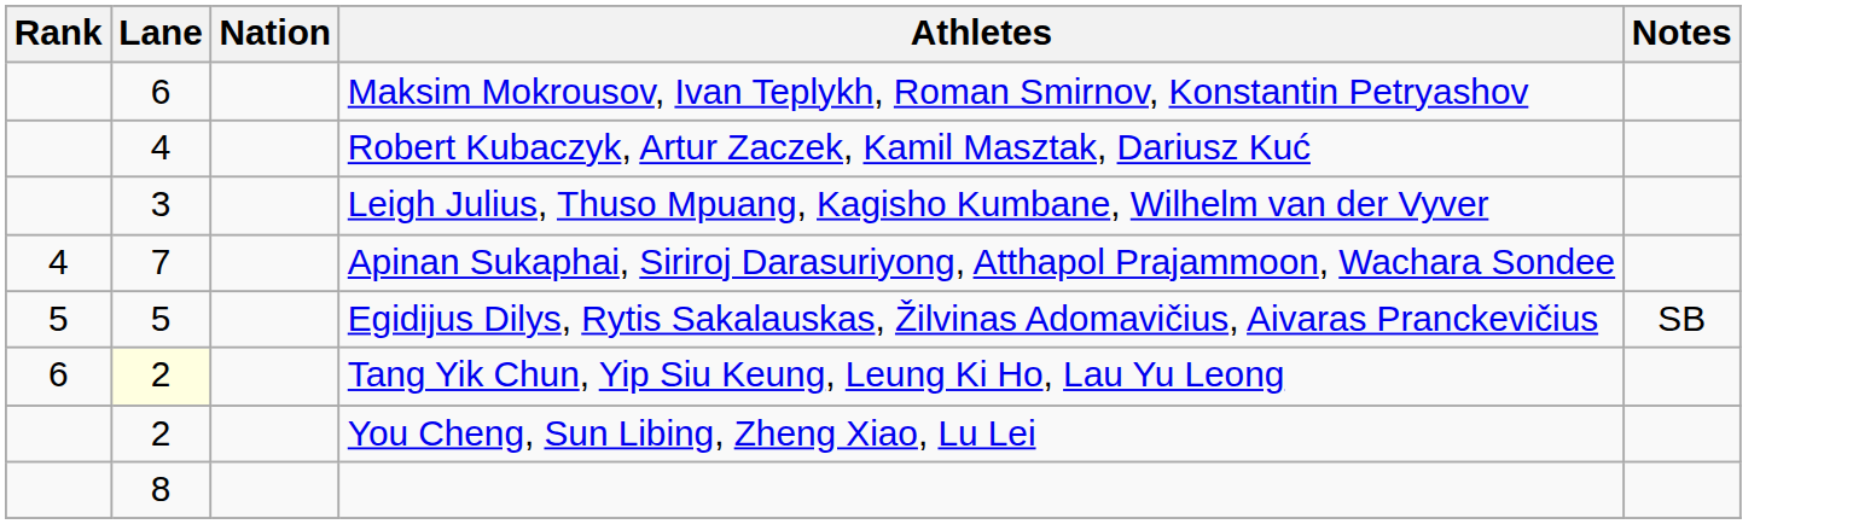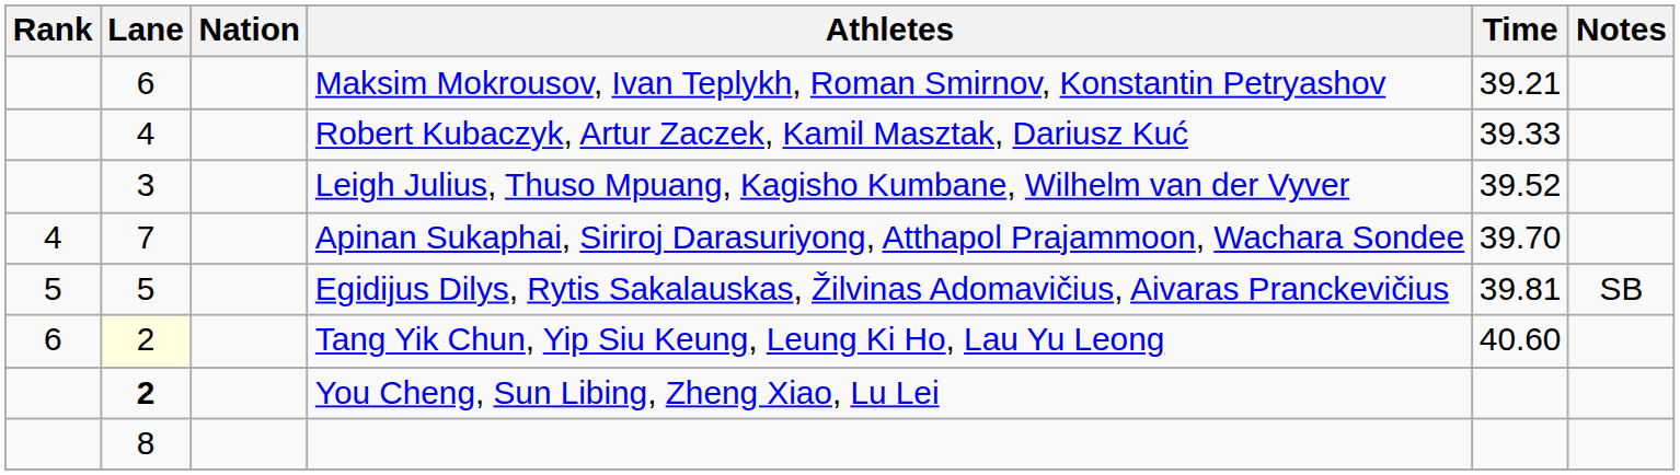 <table class="wikitable sortable" style="text-align:center">
 <tr>
 <th>Rank</th>
 <th>Lane</th>
 <th>Nation</th>
 <th>Athletes</th>
+<th>Time</th>
 <th>Notes</th>
 </tr>
 <tr>
 <td></td>
 <td>6</td>
 <td align=left></td>
 <td align=left><a href='#'>Maksim Mokrousov</a>, <a href='#'>Ivan Teplykh</a>, <a href='#'>Roman Smirnov</a>, <a href='#'>Konstantin Petryashov</a></td>
+<td>39.21</td>
 <td></td>
 </tr>
 <tr>
 <td></td>
 <td>4</td>
 <td align=left></td>
 <td align=left><a href='#'>Robert Kubaczyk</a>, <a href='#'>Artur Zaczek</a>, <a href='#'>Kamil Masztak</a>, <a href='#'>Dariusz Kuć</a></td>
+<td>39.33</td>
 <td></td>
 </tr>
 <tr>
 <td></td>
 <td>3</td>
 <td align=left></td>
 <td align=left><a href='#'>Leigh Julius</a>, <a href='#'>Thuso Mpuang</a>, <a href='#'>Kagisho Kumbane</a>, <a href='#'>Wilhelm van der Vyver</a></td>
+<td>39.52</td>
 <td></td>
 </tr>
 <tr>
 <td>4</td>
 <td>7</td>
 <td align=left></td>
 <td align=left><a href='#'>Apinan Sukaphai</a>, <a href='#'>Siriroj Darasuriyong</a>, <a href='#'>Atthapol Prajammoon</a>, <a href='#'>Wachara Sondee</a></td>
+<td>39.70</td>
 <td></td>
 </tr>
 <tr>
 <td>5</td>
 <td>5</td>
 <td align=left></td>
 <td align=left><a href='#'>Egidijus Dilys</a>, <a href='#'>Rytis Sakalauskas</a>, <a href='#'>Žilvinas Adomavičius</a>, <a href='#'>Aivaras Pranckevičius</a></td>
+<td>39.81</td>
 <td>SB</td>
 </tr>
 <tr>
 <td>6</td>
 <td style="background: lightyellow;">2</td>
 <td align=left></td>
 <td align=left><a href='#'>Tang Yik Chun</a>, <a href='#'>Yip Siu Keung</a>, <a href='#'>Leung Ki Ho</a>, <a href='#'>Lau Yu Leong</a></td>
+<td>40.60</td>
 <td></td>
 </tr>
 <tr>
 <td></td>
-<td>2</td>
+<td><strong>2</strong></td>
 <td align=left></td>
 <td align=left><a href='#'>You Cheng</a>, <a href='#'>Sun Libing</a>, <a href='#'>Zheng Xiao</a>, <a href='#'>Lu Lei</a></td>
+<td></td>
 <td></td>
 </tr>
 <tr>
 <td></td>
 <td>8</td>
 <td align=left></td>
 <td align=left></td>
 <td></td>
+<td></td>
 </tr>
 </table>
